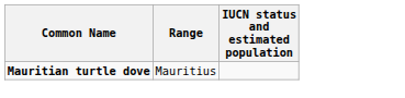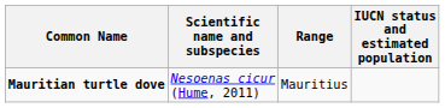 <table class="wikitable sortable">
 <tr>
 <th>Common Name</th>
+<th>Scientific <br> name and <br>  subspecies</th>
 <th>Range</th>
 <th>IUCN status <br> and <br> estimated <br> population</th>
 </tr>
 <tr>
 <td><strong> Mauritian turtle dove</strong> <br> </td>
+<td><em><a href='#'>Nesoenas cicur</a></em> <br> (<a href='#'>Hume</a>, 2011)</td>
 <td>Mauritius</td>
 <td></td>
 </tr>
 </table>
